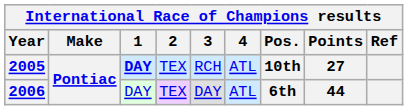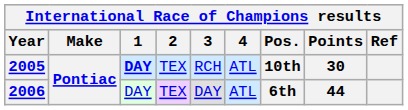 <table class="wikitable" style="text-align:center; font-size:75%">
 <tr>
 <th colspan=9><a href='#'>International Race of Champions</a> results</th>
 </tr>
 <tr>
 <th>Year</th>
 <th>Make</th>
 <th>1</th>
 <th>2</th>
 <th>3</th>
 <th>4</th>
 <th>Pos.</th>
 <th>Points</th>
 <th>Ref</th>
 </tr>
 <tr>
 <th><a href='#'>2005</a></th>
 <th rowspan=2><a href='#'>Pontiac</a></th>
 <td style="background:#CFEAFF;"><strong><a href='#'>DAY</a><br></strong></td>
 <td style="background:#CFEAFF;"><a href='#'>TEX</a><br></td>
 <td style="background:#CFEAFF;"><a href='#'>RCH</a><br></td>
 <td style="background:#CFEAFF;"><a href='#'>ATL</a><br></td>
 <th>10th</th>
-<th>27</th>
+<th>30</th>
 <th></th>
 </tr>
 <tr>
 <th><a href='#'>2006</a></th>
 <td style="background:#DFFFDF;"><a href='#'>DAY</a><br></td>
 <td style="background:#EFCFFF;"><a href='#'>TEX</a><br></td>
 <td style="background:#DFDFDF;"><a href='#'>DAY</a><br></td>
 <td style="background:#CFEAFF;"><a href='#'>ATL</a><br></td>
 <th>6th</th>
 <th>44</th>
 <th></th>
 </tr>
 </table>
